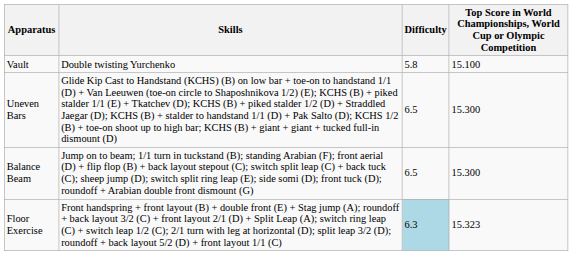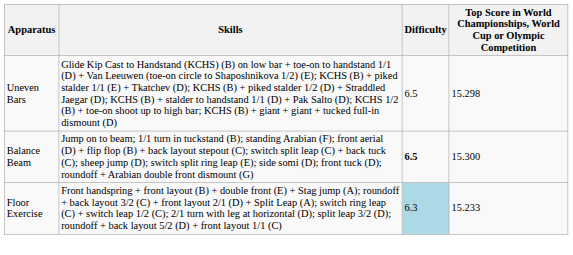 <table class="wikitable">
 <tr>
 <th>Apparatus</th>
 <th>Skills</th>
 <th>Difficulty</th>
 <th>Top Score in World Championships, World Cup or Olympic Competition</th>
 </tr>
-<tr>
-<td>Vault</td>
-<td>Double twisting Yurchenko</td>
-<td>5.8</td>
-<td>15.100</td>
-</tr>
 <tr 14.700>
 <td>Uneven Bars</td>
 <td>Glide Kip Cast to Handstand (KCHS) (B) on low bar + toe-on to handstand 1/1 (D) + Van Leeuwen (toe-on circle to Shaposhnikova 1/2) (E); KCHS (B) + piked stalder 1/1 (E) + Tkatchev (D); KCHS (B) + piked stalder 1/2 (D) + Straddled Jaegar (D); KCHS (B) + stalder to handstand 1/1 (D) + Pak Salto (D); KCHS 1/2 (B) + toe-on shoot up to high bar; KCHS (B) + giant + giant + tucked full-in dismount (D)</td>
 <td>6.5</td>
-<td>15.300</td>
+<td>15.298</td>
 </tr>
 <tr>
 <td>Balance Beam</td>
 <td>Jump on to beam; 1/1 turn in tuckstand (B); standing Arabian (F); front aerial (D) + flip flop (B) + back layout stepout (C); switch split leap (C) + back tuck (C); sheep jump (D); switch split ring leap (E); side somi (D); front tuck (D); roundoff + Arabian double front dismount (G)</td>
-<td>6.5</td>
+<td><strong>6.5</strong></td>
 <td>15.300</td>
 </tr>
 <tr>
 <td>Floor Exercise</td>
 <td>Front handspring + front layout (B) + double front (E) + Stag jump (A); roundoff + back layout 3/2 (C) + front layout 2/1 (D) + Split Leap (A); switch ring leap (C) + switch leap 1/2 (C); 2/1 turn with leg at horizontal (D); split leap 3/2 (D); roundoff + back layout 5/2 (D) + front layout 1/1 (C)</td>
 <td style="background: lightblue;">6.3</td>
-<td>15.323</td>
+<td>15.233</td>
 </tr>
 </table>
